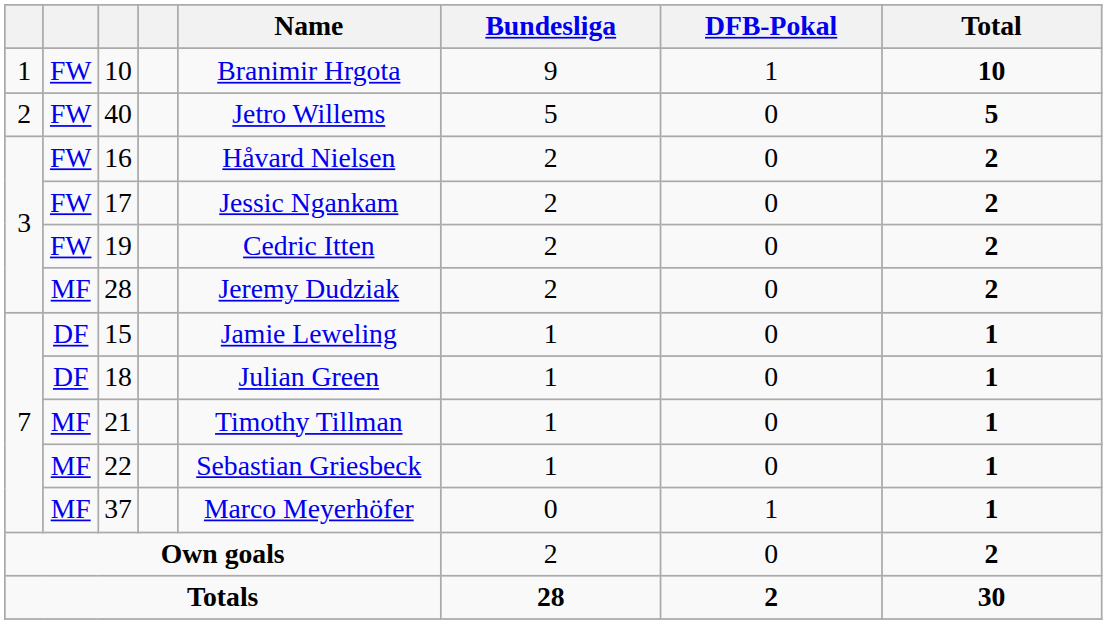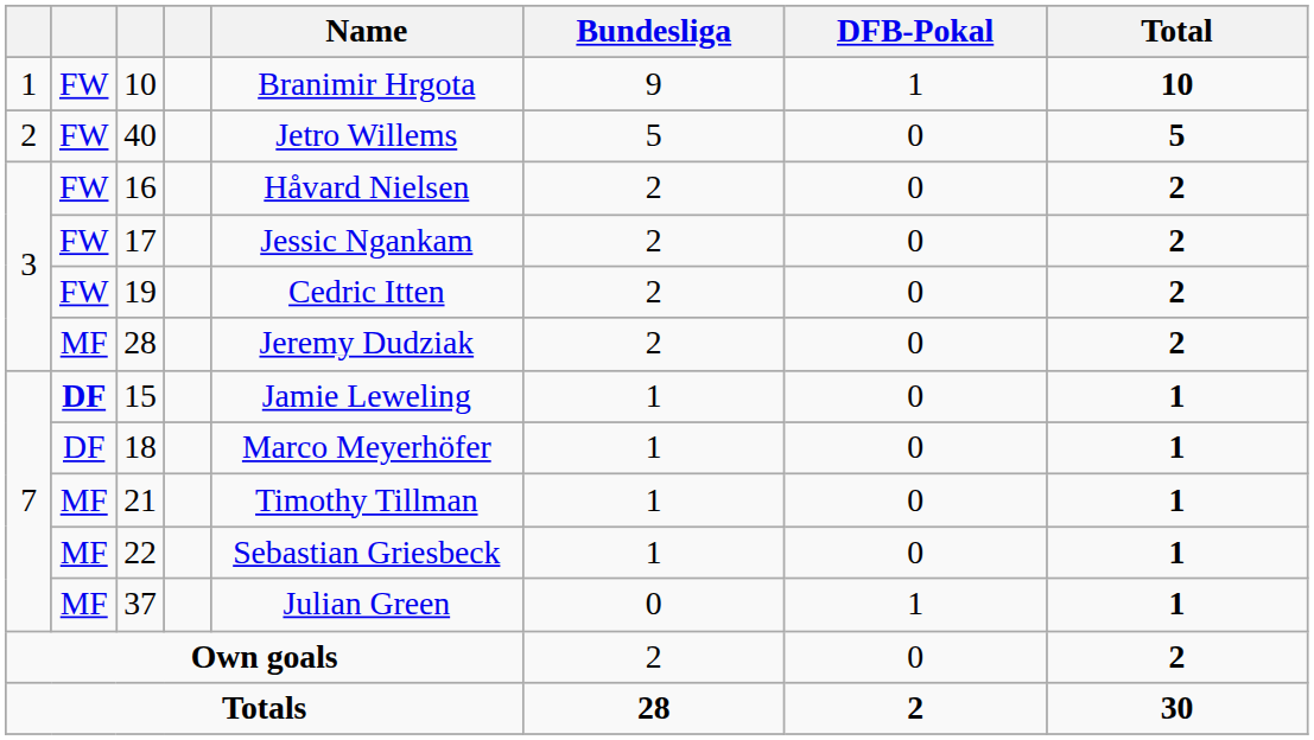 <table class="wikitable" style="text-align:center">
 <tr>
 <th width=15></th>
 <th width=15></th>
 <th width=15></th>
 <th width=15></th>
 <th width=145>Name</th>
 <th width=120><strong><a href='#'>Bundesliga</a></strong></th>
 <th width=120><strong><a href='#'>DFB-Pokal</a></strong></th>
 <th width=120>Total</th>
 </tr>
 <tr>
 <td rowspan=1>1</td>
 <td><a href='#'>FW</a></td>
 <td>10</td>
 <td></td>
 <td><a href='#'>Branimir Hrgota</a></td>
 <td>9</td>
 <td>1</td>
 <td><strong>10</strong></td>
 </tr>
 <tr>
 <td rowspan=1>2</td>
 <td><a href='#'>FW</a></td>
 <td>40</td>
 <td></td>
 <td><a href='#'>Jetro Willems</a></td>
 <td>5</td>
 <td>0</td>
 <td><strong>5</strong></td>
 </tr>
 <tr>
 <td rowspan=4>3</td>
 <td><a href='#'>FW</a></td>
 <td>16</td>
 <td></td>
 <td><a href='#'>Håvard Nielsen</a></td>
 <td>2</td>
 <td>0</td>
 <td><strong>2</strong></td>
 </tr>
 <tr>
 <td><a href='#'>FW</a></td>
 <td>17</td>
 <td></td>
 <td><a href='#'>Jessic Ngankam</a></td>
 <td>2</td>
 <td>0</td>
 <td><strong>2</strong></td>
 </tr>
 <tr>
 <td><a href='#'>FW</a></td>
 <td>19</td>
 <td></td>
 <td><a href='#'>Cedric Itten</a></td>
 <td>2</td>
 <td>0</td>
 <td><strong>2</strong></td>
 </tr>
 <tr>
 <td><a href='#'>MF</a></td>
 <td>28</td>
 <td></td>
 <td><a href='#'>Jeremy Dudziak</a></td>
 <td>2</td>
 <td>0</td>
 <td><strong>2</strong></td>
 </tr>
 <tr>
 <td rowspan=5>7</td>
-<td><a href='#'>DF</a></td>
+<td><strong><a href='#'>DF</a></strong></td>
 <td>15</td>
 <td></td>
 <td><a href='#'>Jamie Leweling</a></td>
 <td>1</td>
 <td>0</td>
 <td><strong>1</strong></td>
 </tr>
 <tr>
 <td><a href='#'>DF</a></td>
 <td>18</td>
 <td></td>
-<td><a href='#'>Julian Green</a></td>
+<td><a href='#'>Marco Meyerhöfer</a></td>
 <td>1</td>
 <td>0</td>
 <td><strong>1</strong></td>
 </tr>
 <tr>
 <td><a href='#'>MF</a></td>
 <td>21</td>
 <td></td>
 <td><a href='#'>Timothy Tillman</a></td>
 <td>1</td>
 <td>0</td>
 <td><strong>1</strong></td>
 </tr>
 <tr>
 <td><a href='#'>MF</a></td>
 <td>22</td>
 <td></td>
 <td><a href='#'>Sebastian Griesbeck</a></td>
 <td>1</td>
 <td>0</td>
 <td><strong>1</strong></td>
 </tr>
 <tr>
 <td><a href='#'>MF</a></td>
 <td>37</td>
 <td></td>
-<td><a href='#'>Marco Meyerhöfer</a></td>
+<td><a href='#'>Julian Green</a></td>
 <td>0</td>
 <td>1</td>
 <td><strong>1</strong></td>
 </tr>
 <tr>
 <td colspan=5><strong>Own goals</strong></td>
 <td>2</td>
 <td>0</td>
 <td><strong>2</strong></td>
 </tr>
 <tr>
 <td colspan=5><strong>Totals</strong></td>
 <td><strong>28</strong></td>
 <td><strong>2</strong></td>
 <td><strong>30</strong></td>
 </tr>
 </table>
